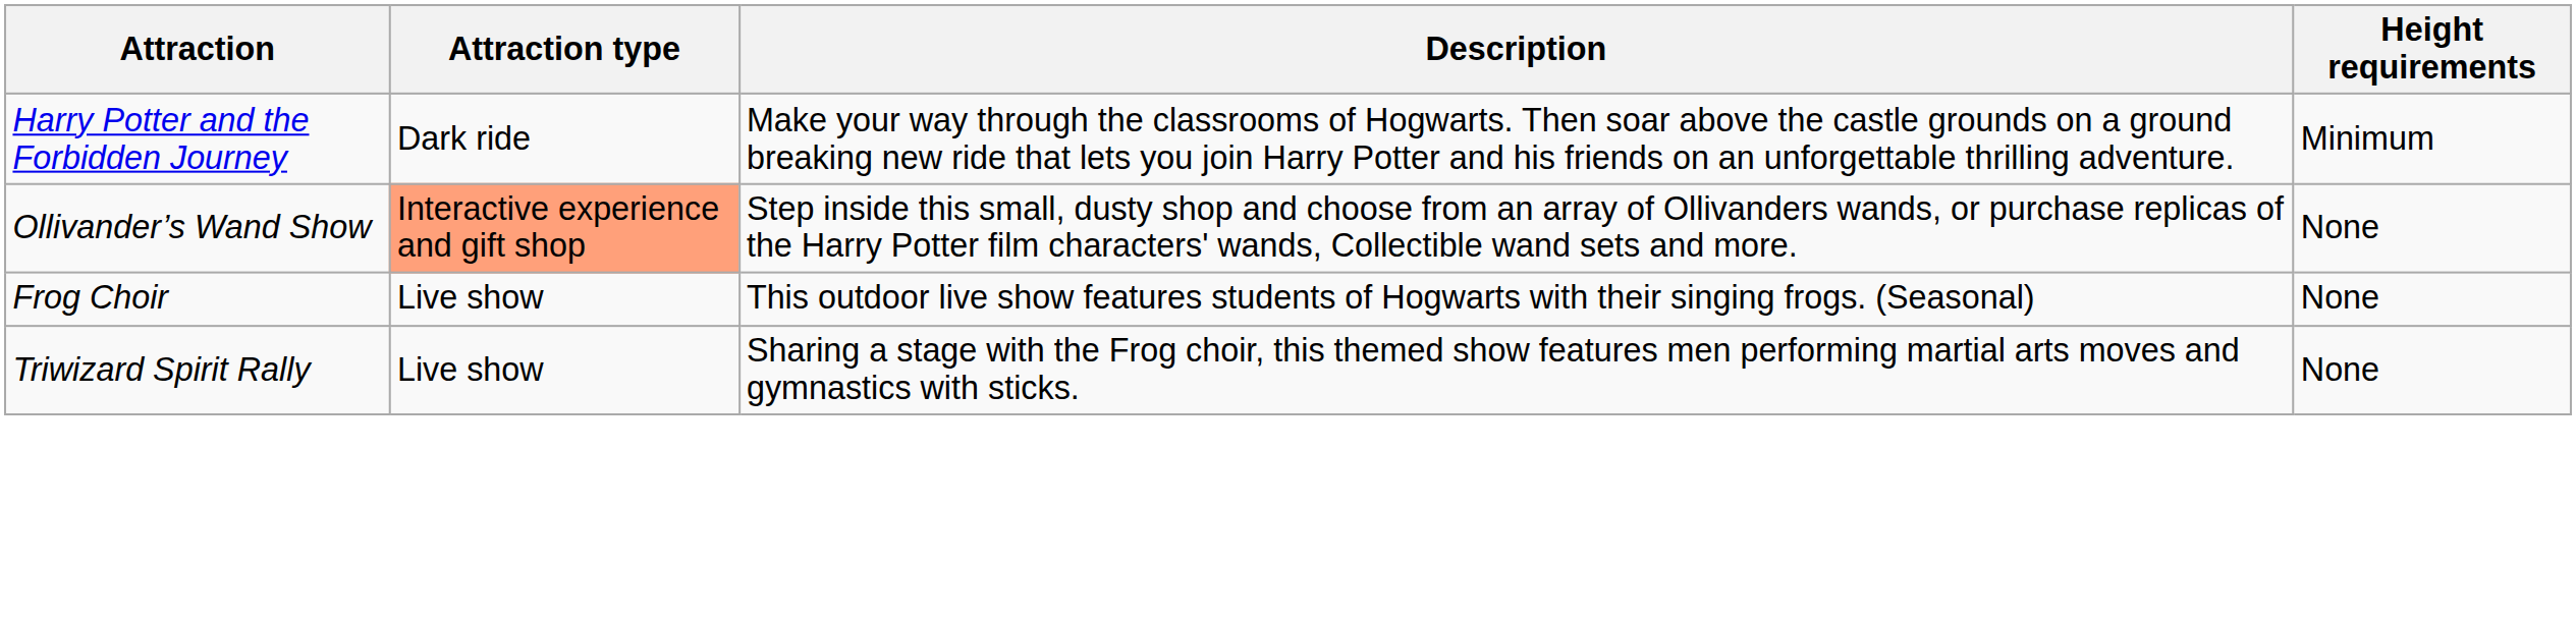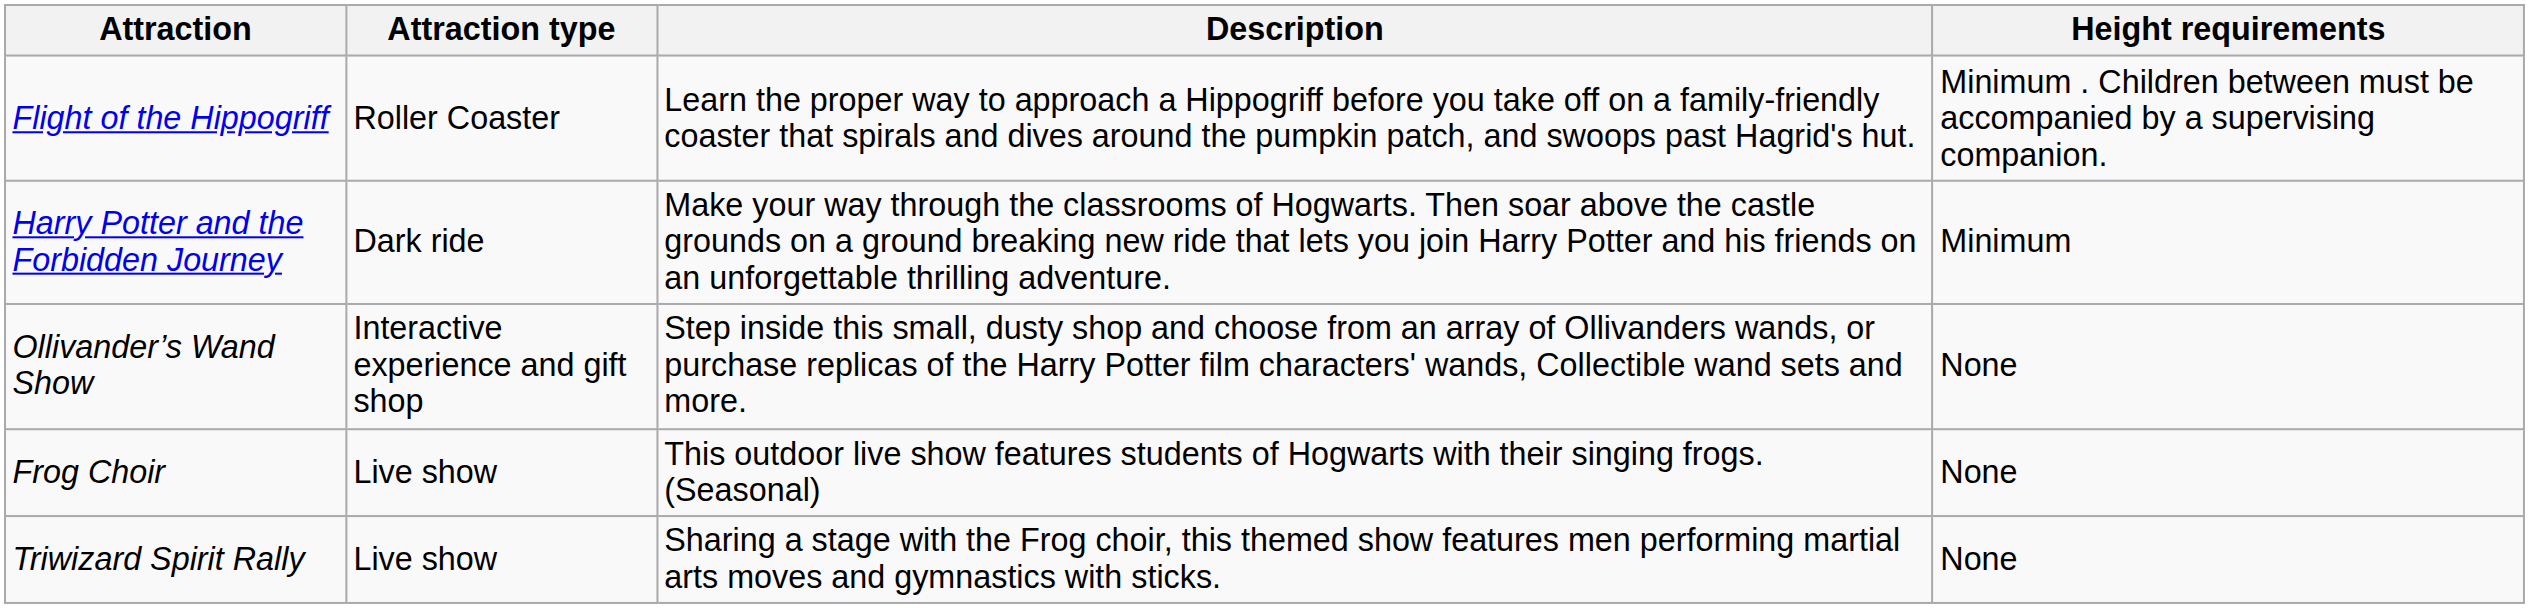 <table class="wikitable sortable">
 <tr>
 <th>Attraction</th>
 <th>Attraction type</th>
 <th>Description</th>
 <th>Height requirements</th>
+</tr>
+<tr>
+<td><em><a href='#'>Flight of the Hippogriff</a></em></td>
+<td>Roller Coaster</td>
+<td>Learn the proper way to approach a Hippogriff before you take off on a family-friendly coaster that spirals and dives around the pumpkin patch, and swoops past Hagrid's hut.</td>
+<td>Minimum . Children between  must be accompanied by a supervising companion.</td>
 </tr>
 <tr>
 <td><em><a href='#'>Harry Potter and the Forbidden Journey</a></em></td>
 <td>Dark ride</td>
 <td>Make your way through the classrooms of Hogwarts. Then soar above the castle grounds on a ground breaking new ride that lets you join Harry Potter and his friends on an unforgettable thrilling adventure.</td>
 <td>Minimum </td>
 </tr>
 <tr>
 <td><em>Ollivander’s Wand Show</em></td>
-<td style="background: lightsalmon;">Interactive experience and gift shop</td>
+<td>Interactive experience and gift shop</td>
 <td>Step inside this small, dusty shop and choose from an array of Ollivanders wands, or purchase replicas of the Harry Potter film characters' wands, Collectible wand sets and more.</td>
 <td>None</td>
 </tr>
 <tr>
 <td><em>Frog Choir</em></td>
 <td>Live show</td>
 <td>This outdoor live show features students of Hogwarts with their singing frogs. (Seasonal)</td>
 <td>None</td>
 </tr>
 <tr>
 <td><em>Triwizard Spirit Rally</em></td>
 <td>Live show</td>
 <td>Sharing a stage with the Frog choir, this themed show features men performing martial arts moves and gymnastics with sticks.</td>
 <td>None</td>
 </tr>
 </table>
